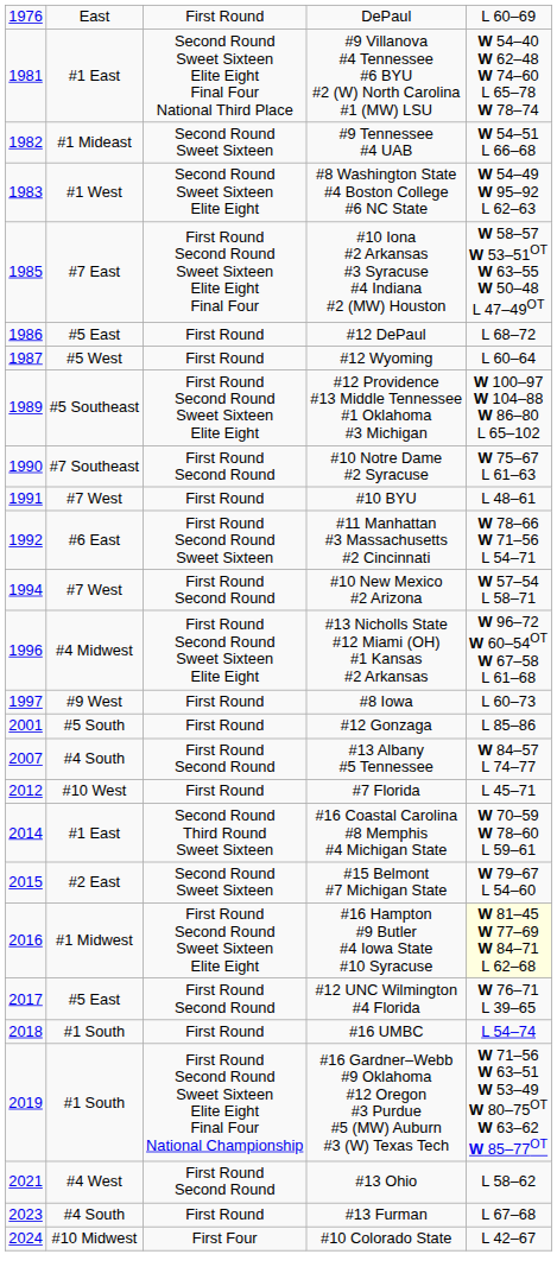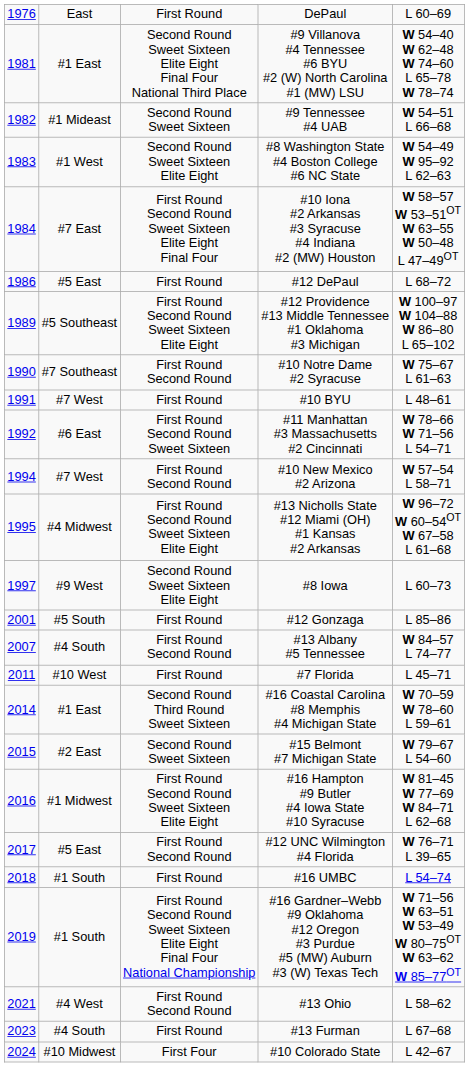 <table class="wikitable">
 <tr style="text-align:center;">
 <td><a href='#'>1976</a></td>
 <td>East</td>
 <td>First Round</td>
 <td>DePaul</td>
 <td>L 60–69</td>
 </tr>
 <tr style="text-align:center;">
 <td><a href='#'>1981</a></td>
 <td>#1 East</td>
 <td>Second Round<br>Sweet Sixteen<br>Elite Eight<br>Final Four<br>National Third Place</td>
 <td>#9 Villanova<br>#4 Tennessee<br>#6 BYU<br>#2 (W) North Carolina<br>#1 (MW) LSU</td>
 <td><strong>W</strong> 54–40<br><strong>W</strong> 62–48<br><strong>W</strong> 74–60<br>L 65–78<br><strong>W</strong> 78–74</td>
 </tr>
 <tr style="text-align:center;">
 <td><a href='#'>1982</a></td>
 <td>#1 Mideast</td>
 <td>Second Round<br>Sweet Sixteen</td>
 <td>#9 Tennessee<br>#4 UAB</td>
 <td><strong>W</strong> 54–51<br>L 66–68</td>
 </tr>
 <tr style="text-align:center;">
 <td><a href='#'>1983</a></td>
 <td>#1 West</td>
 <td>Second Round<br>Sweet Sixteen<br>Elite Eight</td>
 <td>#8 Washington State<br>#4 Boston College<br>#6 NC State</td>
 <td><strong>W</strong> 54–49<br><strong>W</strong> 95–92<br>L 62–63</td>
 </tr>
 <tr style="text-align:center;">
-<td><a href='#'>1985</a></td>
+<td><a href='#'>1984</a></td>
 <td>#7 East</td>
 <td>First Round<br>Second Round<br>Sweet Sixteen<br>Elite Eight<br>Final Four</td>
 <td>#10 Iona<br>#2 Arkansas<br>#3 Syracuse<br>#4 Indiana<br>#2 (MW) Houston</td>
 <td><strong>W</strong> 58–57<br><strong>W</strong> 53–51<sup>OT</sup><br><strong>W</strong> 63–55<br><strong>W</strong> 50–48<br>L 47–49<sup>OT</sup></td>
 </tr>
 <tr style="text-align:center;">
 <td><a href='#'>1986</a></td>
 <td>#5 East</td>
 <td>First Round</td>
 <td>#12 DePaul</td>
 <td>L 68–72</td>
-</tr>
-<tr style="text-align:center;">
-<td><a href='#'>1987</a></td>
-<td>#5 West</td>
-<td>First Round</td>
-<td>#12 Wyoming</td>
-<td>L 60–64</td>
 </tr>
 <tr style="text-align:center;">
 <td><a href='#'>1989</a></td>
 <td>#5 Southeast</td>
 <td>First Round<br>Second Round<br>Sweet Sixteen<br>Elite Eight</td>
 <td>#12 Providence<br>#13 Middle Tennessee<br>#1 Oklahoma<br>#3 Michigan</td>
 <td><strong>W</strong> 100–97<br><strong>W</strong> 104–88<br><strong>W</strong> 86–80<br>L 65–102</td>
 </tr>
 <tr style="text-align:center;">
 <td><a href='#'>1990</a></td>
 <td>#7 Southeast</td>
 <td>First Round<br>Second Round</td>
 <td>#10 Notre Dame<br>#2 Syracuse</td>
 <td><strong>W</strong> 75–67<br>L 61–63</td>
 </tr>
 <tr style="text-align:center;">
 <td><a href='#'>1991</a></td>
 <td>#7 West</td>
 <td>First Round</td>
 <td>#10 BYU</td>
 <td>L 48–61</td>
 </tr>
 <tr style="text-align:center;">
 <td><a href='#'>1992</a></td>
 <td>#6 East</td>
 <td>First Round<br>Second Round<br>Sweet Sixteen</td>
 <td>#11 Manhattan<br>#3 Massachusetts<br>#2 Cincinnati</td>
 <td><strong>W</strong> 78–66<br><strong>W</strong> 71–56<br>L 54–71</td>
 </tr>
 <tr style="text-align:center;">
 <td><a href='#'>1994</a></td>
 <td>#7 West</td>
 <td>First Round<br>Second Round</td>
 <td>#10 New Mexico<br>#2 Arizona</td>
 <td><strong>W</strong> 57–54<br>L 58–71</td>
 </tr>
 <tr style="text-align:center;">
-<td><a href='#'>1996</a></td>
+<td><a href='#'>1995</a></td>
 <td>#4 Midwest</td>
 <td>First Round<br>Second Round<br>Sweet Sixteen<br>Elite Eight</td>
 <td>#13 Nicholls State<br>#12 Miami (OH)<br>#1 Kansas<br>#2 Arkansas</td>
 <td><strong>W</strong> 96–72<br><strong>W</strong> 60–54<sup>OT</sup><br><strong>W</strong> 67–58<br>L 61–68</td>
 </tr>
 <tr style="text-align:center;">
 <td><a href='#'>1997</a></td>
 <td>#9 West</td>
-<td>First Round</td>
+<td>Second Round<br>Sweet Sixteen<br>Elite Eight</td>
 <td>#8 Iowa</td>
 <td>L 60–73</td>
 </tr>
 <tr style="text-align:center;">
 <td><a href='#'>2001</a></td>
 <td>#5 South</td>
 <td>First Round</td>
 <td>#12 Gonzaga</td>
 <td>L 85–86</td>
 </tr>
 <tr style="text-align:center;">
 <td><a href='#'>2007</a></td>
 <td>#4 South</td>
 <td>First Round<br>Second Round</td>
 <td>#13 Albany<br>#5 Tennessee</td>
 <td><strong>W</strong> 84–57<br>L 74–77</td>
 </tr>
 <tr style="text-align:center;">
-<td><a href='#'>2012</a></td>
+<td><a href='#'>2011</a></td>
 <td>#10 West</td>
 <td>First Round</td>
 <td>#7 Florida</td>
 <td>L 45–71</td>
 </tr>
 <tr style="text-align:center;">
 <td><a href='#'>2014</a></td>
 <td>#1 East</td>
 <td>Second Round<br>Third Round<br>Sweet Sixteen</td>
 <td>#16 Coastal Carolina<br>#8 Memphis<br>#4 Michigan State</td>
 <td><strong>W</strong> 70–59<br><strong>W</strong> 78–60<br>L 59–61</td>
 </tr>
 <tr style="text-align:center;">
 <td><a href='#'>2015</a></td>
 <td>#2 East</td>
 <td>Second Round<br>Sweet Sixteen</td>
 <td>#15 Belmont<br>#7 Michigan State</td>
 <td><strong>W</strong> 79–67<br> L 54–60</td>
 </tr>
 <tr style="text-align:center;">
 <td><a href='#'>2016</a></td>
 <td>#1 Midwest</td>
 <td>First Round<br>Second Round<br>Sweet Sixteen<br>Elite Eight</td>
 <td>#16 Hampton<br>#9 Butler<br>#4 Iowa State<br>#10 Syracuse</td>
-<td style="background: lightyellow;"><strong>W</strong> 81–45<br> <strong>W</strong> 77–69<br><strong>W</strong> 84–71<br>L 62–68</td>
+<td><strong>W</strong> 81–45<br> <strong>W</strong> 77–69<br><strong>W</strong> 84–71<br>L 62–68</td>
 </tr>
 <tr style="text-align:center;">
 <td><a href='#'>2017</a></td>
 <td>#5 East</td>
 <td>First Round<br>Second Round</td>
 <td>#12 UNC Wilmington<br>#4 Florida</td>
 <td><strong>W</strong> 76–71<br>L 39–65</td>
 </tr>
 <tr style="text-align:center;">
 <td><a href='#'>2018</a></td>
 <td>#1 South</td>
 <td>First Round</td>
 <td>#16 UMBC</td>
 <td><a href='#'>L 54–74</a></td>
 </tr>
 <tr style="text-align:center;">
 <td><a href='#'>2019</a></td>
 <td>#1 South</td>
 <td>First Round<br>Second Round<br>Sweet Sixteen<br>Elite Eight<br>Final Four<br><a href='#'>National Championship</a></td>
 <td>#16 Gardner–Webb<br>#9 Oklahoma<br>#12 Oregon <br>#3 Purdue<br>#5 (MW) Auburn<br>#3 (W) Texas Tech</td>
 <td><strong>W</strong> 71–56<br><strong>W</strong> 63–51<br> <strong>W</strong> 53–49<br> <strong>W</strong> 80–75<sup>OT</sup><br><strong>W</strong> 63–62<br> <a href='#'><strong>W</strong> 85–77<sup>OT</sup></a></td>
 </tr>
 <tr style="text-align:center;">
 <td><a href='#'>2021</a></td>
 <td>#4 West</td>
 <td>First Round<br>Second Round</td>
 <td>#13 Ohio</td>
 <td>L 58–62</td>
 </tr>
 <tr style="text-align:center;">
 <td><a href='#'>2023</a></td>
 <td>#4 South</td>
 <td>First Round</td>
 <td>#13 Furman</td>
 <td>L 67–68</td>
 </tr>
 <tr style="text-align:center;">
 <td><a href='#'>2024</a></td>
 <td>#10 Midwest</td>
 <td>First Four</td>
 <td>#10 Colorado State</td>
 <td>L 42–67</td>
 </tr>
 </table>
